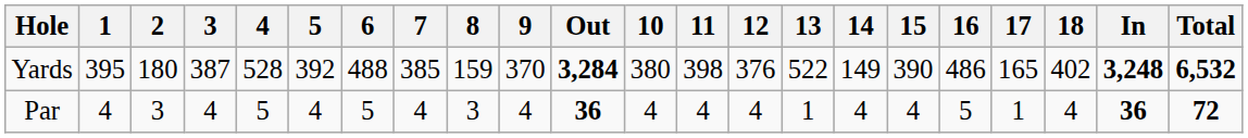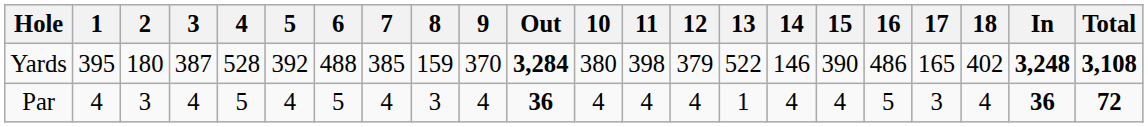 <table class="wikitable" style="text-align:center">
 <tr>
 <th>Hole</th>
 <th>1</th>
 <th>2</th>
 <th>3</th>
 <th>4</th>
 <th>5</th>
 <th>6</th>
 <th>7</th>
 <th>8</th>
 <th>9</th>
 <th>Out</th>
 <th>10</th>
 <th>11</th>
 <th>12</th>
 <th>13</th>
 <th>14</th>
 <th>15</th>
 <th>16</th>
 <th>17</th>
 <th>18</th>
 <th>In</th>
 <th>Total</th>
 </tr>
 <tr>
 <td>Yards</td>
 <td>395</td>
 <td>180</td>
 <td>387</td>
 <td>528</td>
 <td>392</td>
 <td>488</td>
 <td>385</td>
 <td>159</td>
 <td>370</td>
 <td><strong>3,284</strong></td>
 <td>380</td>
 <td>398</td>
-<td>376</td>
+<td>379</td>
 <td>522</td>
-<td>149</td>
+<td>146</td>
 <td>390</td>
 <td>486</td>
 <td>165</td>
 <td>402</td>
 <td><strong>3,248</strong></td>
-<td><strong>6,532</strong></td>
+<td><strong>3,108</strong></td>
 </tr>
 <tr>
 <td>Par</td>
 <td>4</td>
 <td>3</td>
 <td>4</td>
 <td>5</td>
 <td>4</td>
 <td>5</td>
 <td>4</td>
 <td>3</td>
 <td>4</td>
 <td><strong>36</strong></td>
 <td>4</td>
 <td>4</td>
 <td>4</td>
 <td>1</td>
 <td>4</td>
 <td>4</td>
 <td>5</td>
-<td>1</td>
+<td>3</td>
 <td>4</td>
 <td><strong>36</strong></td>
 <td><strong>72</strong></td>
 </tr>
 </table>
